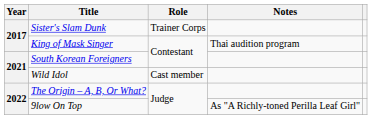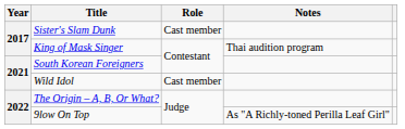 <table class="wikitable plainrowheaders sortable">
 <tr>
 <th scope="col">Year</th>
 <th scope="col">Title</th>
 <th scope="col">Role</th>
 <th scope="col">Notes</th>
 <th scope="col" class="unsortable"></th>
 </tr>
 <tr>
 <th scope="row" rowspan="2">2017</th>
 <td><em><a href='#'>Sister's Slam Dunk</a></em></td>
-<td>Trainer Corps</td>
+<td>Cast member</td>
 <td></td>
 <td style="text-align:center"></td>
 </tr>
 <tr>
 <td><em><a href='#'>King of Mask Singer</a></em></td>
 <td rowspan="2">Contestant</td>
 <td>Thai audition program</td>
 <td style="text-align:center"></td>
 </tr>
 <tr>
 <th scope="row" rowspan="2">2021</th>
 <td><em><a href='#'>South Korean Foreigners</a></em></td>
 <td></td>
 <td style="text-align:center"></td>
 </tr>
 <tr>
 <td><em>Wild Idol</em></td>
 <td>Cast member</td>
 <td></td>
 <td style="text-align:center"></td>
 </tr>
 <tr>
 <th scope="row" rowspan="2">2022</th>
 <td><em><a href='#'>The Origin – A, B, Or What?</a></em></td>
 <td rowspan="2">Judge</td>
 <td></td>
 <td style="text-align:center"></td>
 </tr>
 <tr>
 <td><em>9low On Top</em></td>
 <td>As "A Richly-toned Perilla Leaf Girl"</td>
 <td style="text-align:center"></td>
 </tr>
 </table>
